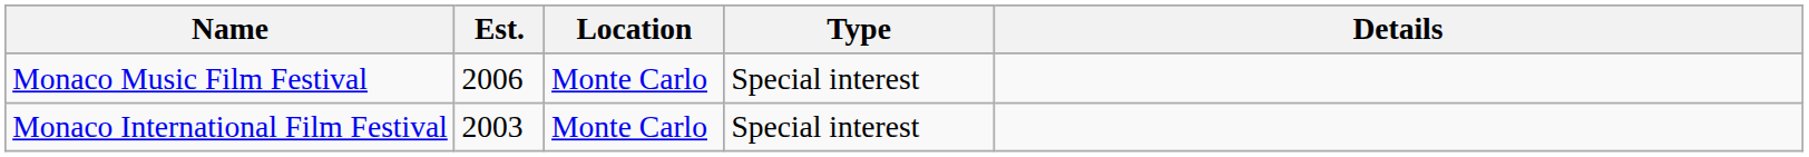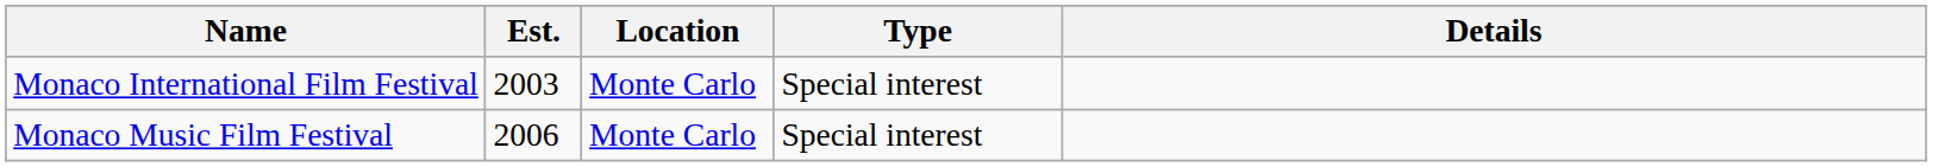 <table class="wikitable">
 <tr>
 <th width="25%">Name</th>
 <th width="5%">Est.</th>
 <th width="10%">Location</th>
 <th width="15%">Type</th>
 <th>Details</th>
 </tr>
 <tr>
+<td><a href='#'>Monaco International Film Festival</a></td>
+<td>2003</td>
+<td><a href='#'>Monte Carlo</a></td>
+<td>Special interest</td>
+<td The festival focuses on non-violent films.></td>
+</tr>
+<tr>
 <td><a href='#'>Monaco Music Film Festival</a></td>
 <td>2006</td>
 <td><a href='#'>Monte Carlo</a></td>
 <td>Special interest</td>
 <td Celebrates film and the music of film.></td>
 </tr>
-<tr>
-<td><a href='#'>Monaco International Film Festival</a></td>
-<td>2003</td>
-<td><a href='#'>Monte Carlo</a></td>
-<td>Special interest</td>
-<td The festival focuses on non-violent films.></td>
-</tr>
 </table>
